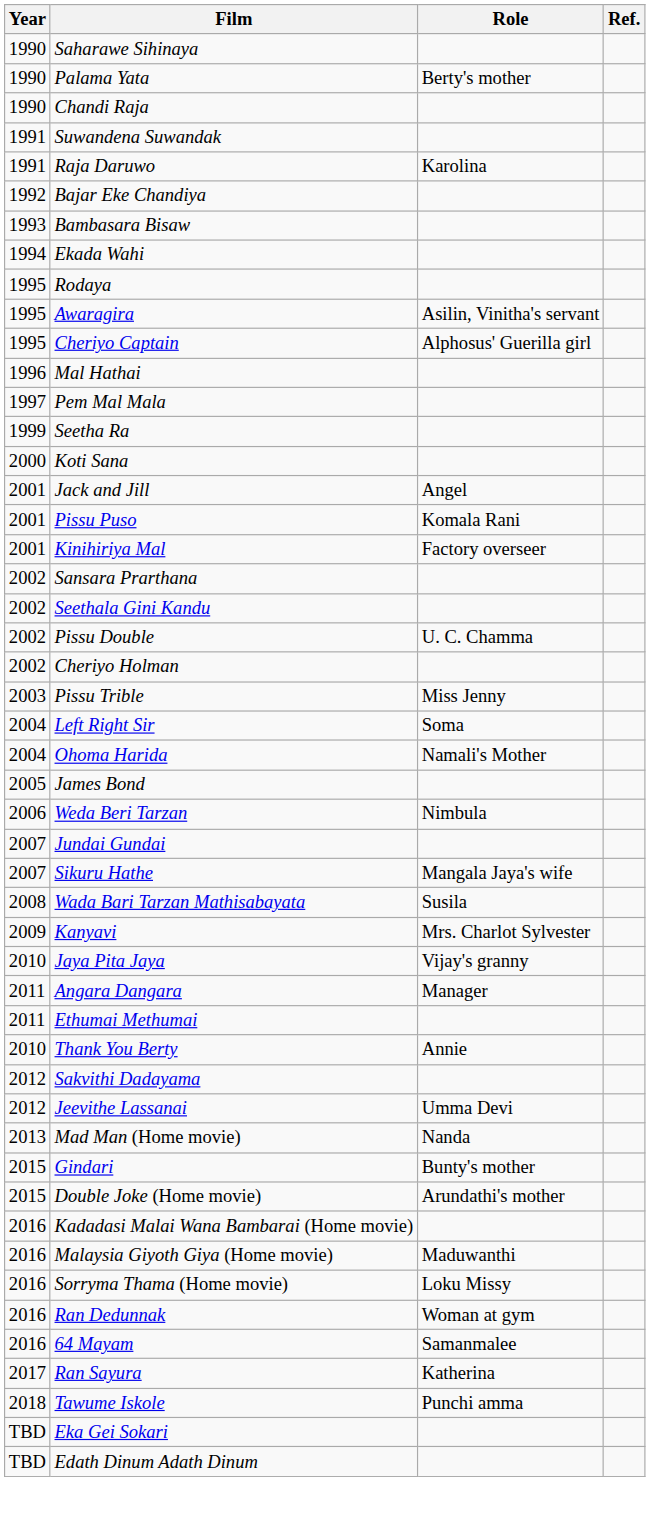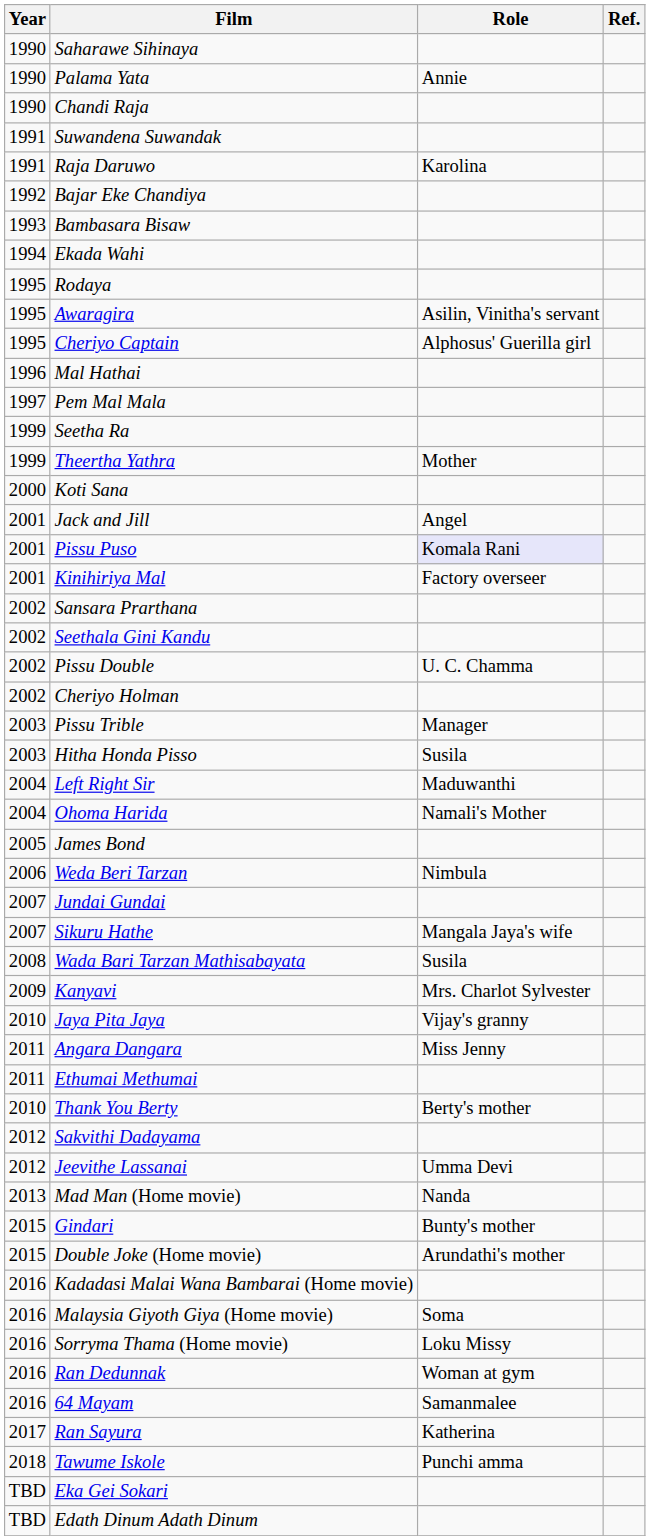 <table class="wikitable">
 <tr>
 <th>Year</th>
 <th>Film</th>
 <th>Role</th>
 <th>Ref.</th>
 </tr>
 <tr>
 <td>1990</td>
 <td><em>Saharawe Sihinaya</em></td>
 <td></td>
 <td></td>
 </tr>
 <tr>
 <td>1990</td>
 <td><em>Palama Yata</em></td>
-<td>Berty's mother</td>
+<td>Annie</td>
 <td></td>
 </tr>
 <tr>
 <td>1990</td>
 <td><em>Chandi Raja</em></td>
 <td></td>
 <td></td>
 </tr>
 <tr>
 <td>1991</td>
 <td><em>Suwandena Suwandak</em></td>
 <td></td>
 <td></td>
 </tr>
 <tr>
 <td>1991</td>
 <td><em>Raja Daruwo</em></td>
 <td>Karolina</td>
 <td></td>
 </tr>
 <tr>
 <td>1992</td>
 <td><em>Bajar Eke Chandiya</em></td>
 <td></td>
 <td></td>
 </tr>
 <tr>
 <td>1993</td>
 <td><em>Bambasara Bisaw</em></td>
 <td></td>
 <td></td>
 </tr>
 <tr>
 <td>1994</td>
 <td><em>Ekada Wahi</em></td>
 <td></td>
 <td></td>
 </tr>
 <tr>
 <td>1995</td>
 <td><em>Rodaya</em></td>
 <td></td>
 <td></td>
 </tr>
 <tr>
 <td>1995</td>
 <td><em><a href='#'>Awaragira</a></em></td>
 <td>Asilin, Vinitha's servant</td>
 <td></td>
 </tr>
 <tr>
 <td>1995</td>
 <td><em><a href='#'>Cheriyo Captain</a></em></td>
 <td>Alphosus' Guerilla girl</td>
 <td></td>
 </tr>
 <tr>
 <td>1996</td>
 <td><em>Mal Hathai</em></td>
 <td></td>
 <td></td>
 </tr>
 <tr>
 <td>1997</td>
 <td><em>Pem Mal Mala</em></td>
 <td></td>
 <td></td>
 </tr>
 <tr>
 <td>1999</td>
 <td><em>Seetha Ra</em></td>
 <td></td>
 <td></td>
 </tr>
 <tr>
+<td>1999</td>
+<td><em><a href='#'>Theertha Yathra</a></em></td>
+<td>Mother</td>
+<td></td>
+</tr>
+<tr>
 <td>2000</td>
 <td><em>Koti Sana</em></td>
 <td></td>
 <td></td>
 </tr>
 <tr>
 <td>2001</td>
 <td><em>Jack and Jill</em></td>
 <td>Angel</td>
 <td></td>
 </tr>
 <tr>
 <td>2001</td>
 <td><em><a href='#'>Pissu Puso</a></em></td>
-<td>Komala Rani</td>
+<td style="background: lavender;">Komala Rani</td>
 <td></td>
 </tr>
 <tr>
 <td>2001</td>
 <td><em><a href='#'>Kinihiriya Mal</a></em></td>
 <td>Factory overseer</td>
 <td></td>
 </tr>
 <tr>
 <td>2002</td>
 <td><em>Sansara Prarthana</em></td>
 <td></td>
 <td></td>
 </tr>
 <tr>
 <td>2002</td>
 <td><em><a href='#'>Seethala Gini Kandu</a></em></td>
 <td></td>
 <td></td>
 </tr>
 <tr>
 <td>2002</td>
 <td><em>Pissu Double</em></td>
 <td>U. C. Chamma</td>
 <td></td>
 </tr>
 <tr>
 <td>2002</td>
 <td><em>Cheriyo Holman</em></td>
 <td></td>
 <td></td>
 </tr>
 <tr>
 <td>2003</td>
 <td><em>Pissu Trible</em></td>
-<td>Miss Jenny</td>
+<td>Manager</td>
+<td></td>
+</tr>
+<tr>
+<td>2003</td>
+<td><em>Hitha Honda Pisso</em></td>
+<td>Susila</td>
 <td></td>
 </tr>
 <tr>
 <td>2004</td>
 <td><em><a href='#'>Left Right Sir</a></em></td>
-<td>Soma</td>
+<td>Maduwanthi</td>
 <td></td>
 </tr>
 <tr>
 <td>2004</td>
 <td><em><a href='#'>Ohoma Harida</a></em></td>
 <td>Namali's Mother</td>
 <td></td>
 </tr>
 <tr>
 <td>2005</td>
 <td><em>James Bond</em></td>
 <td></td>
 <td></td>
 </tr>
 <tr>
 <td>2006</td>
 <td><em><a href='#'>Weda Beri Tarzan</a></em></td>
 <td>Nimbula</td>
 <td></td>
 </tr>
 <tr>
 <td>2007</td>
 <td><em><a href='#'>Jundai Gundai</a></em></td>
 <td></td>
 <td></td>
 </tr>
 <tr>
 <td>2007</td>
 <td><em><a href='#'>Sikuru Hathe</a></em></td>
 <td>Mangala Jaya's wife</td>
 <td></td>
 </tr>
 <tr>
 <td>2008</td>
 <td><em><a href='#'>Wada Bari Tarzan Mathisabayata</a></em></td>
 <td>Susila</td>
 <td></td>
 </tr>
 <tr>
 <td>2009</td>
 <td><em><a href='#'>Kanyavi</a></em></td>
 <td>Mrs. Charlot Sylvester</td>
 <td></td>
 </tr>
 <tr>
 <td>2010</td>
 <td><em><a href='#'>Jaya Pita Jaya</a></em></td>
 <td>Vijay's granny</td>
 <td></td>
 </tr>
 <tr>
 <td>2011</td>
 <td><em><a href='#'>Angara Dangara</a></em></td>
-<td>Manager</td>
+<td>Miss Jenny</td>
 <td></td>
 </tr>
 <tr>
 <td>2011</td>
 <td><em><a href='#'>Ethumai Methumai</a></em></td>
 <td></td>
 <td></td>
 </tr>
 <tr>
 <td>2010</td>
 <td><em><a href='#'>Thank You Berty</a></em></td>
-<td>Annie</td>
+<td>Berty's mother</td>
 <td></td>
 </tr>
 <tr>
 <td>2012</td>
 <td><em><a href='#'>Sakvithi Dadayama</a></em></td>
 <td></td>
 <td></td>
 </tr>
 <tr>
 <td>2012</td>
 <td><em><a href='#'>Jeevithe Lassanai</a></em></td>
 <td>Umma Devi</td>
 <td></td>
 </tr>
 <tr>
 <td>2013</td>
 <td><em>Mad Man</em> (Home movie)</td>
 <td>Nanda</td>
 <td></td>
 </tr>
 <tr>
 <td>2015</td>
 <td><em><a href='#'>Gindari</a></em></td>
 <td>Bunty's mother</td>
 <td></td>
 </tr>
 <tr>
 <td>2015</td>
 <td><em>Double Joke</em> (Home movie)</td>
 <td>Arundathi's mother</td>
 <td></td>
 </tr>
 <tr>
 <td>2016</td>
 <td><em>Kadadasi Malai Wana Bambarai</em> (Home movie)</td>
 <td></td>
 <td></td>
 </tr>
 <tr>
 <td>2016</td>
 <td><em>Malaysia Giyoth Giya</em> (Home movie)</td>
-<td>Maduwanthi</td>
+<td>Soma</td>
 <td></td>
 </tr>
 <tr>
 <td>2016</td>
 <td><em>Sorryma Thama</em> (Home movie)</td>
 <td>Loku Missy</td>
 <td></td>
 </tr>
 <tr>
 <td>2016</td>
 <td><em><a href='#'>Ran Dedunnak</a></em></td>
 <td>Woman at gym</td>
 <td></td>
 </tr>
 <tr>
 <td>2016</td>
 <td><em><a href='#'>64 Mayam</a></em></td>
 <td>Samanmalee</td>
 <td></td>
 </tr>
 <tr>
 <td>2017</td>
 <td><em><a href='#'>Ran Sayura</a></em></td>
 <td>Katherina</td>
 <td></td>
 </tr>
 <tr>
 <td>2018</td>
 <td><em><a href='#'>Tawume Iskole</a></em></td>
 <td>Punchi amma</td>
 <td></td>
 </tr>
 <tr>
 <td>TBD</td>
 <td><em><a href='#'>Eka Gei Sokari</a></em></td>
 <td></td>
 <td></td>
 </tr>
 <tr>
 <td>TBD</td>
 <td><em>Edath Dinum Adath Dinum</em></td>
 <td></td>
 <td></td>
 </tr>
 </table>
